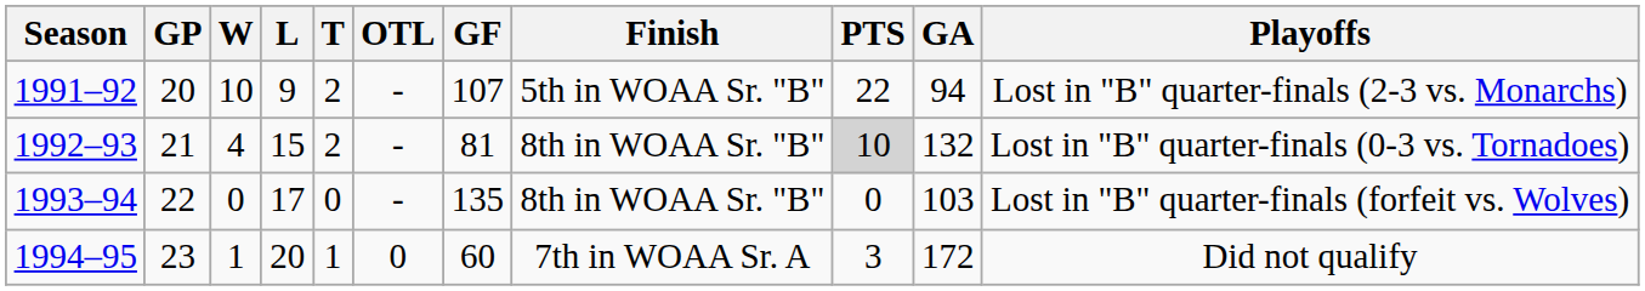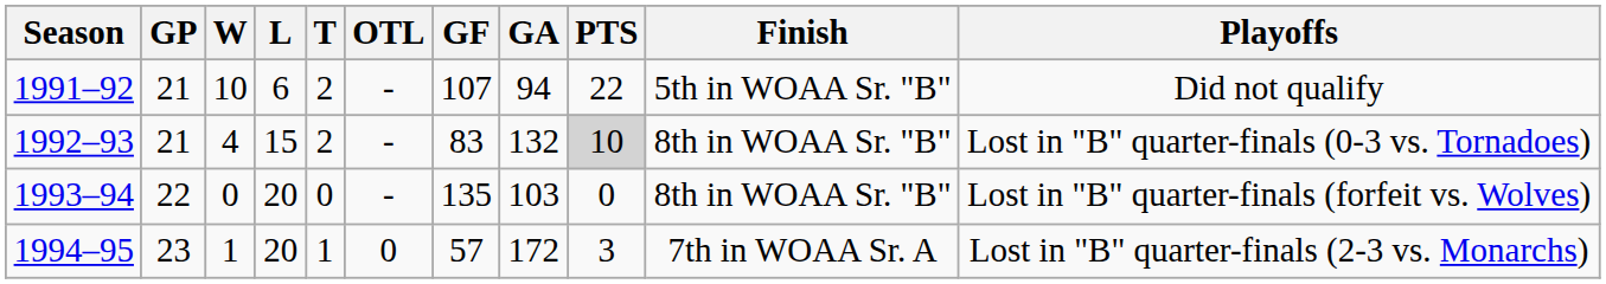 <table class="wikitable">
 <tr>
 <th>Season</th>
 <th>GP</th>
 <th>W</th>
 <th>L</th>
 <th>T</th>
 <th>OTL</th>
 <th>GF</th>
+<th>GA</th>
+<th>PTS</th>
 <th>Finish</th>
-<th>PTS</th>
-<th>GA</th>
 <th>Playoffs</th>
 </tr>
 <tr align="center">
 <td><a href='#'>1991–92</a></td>
-<td>20</td>
+<td>21</td>
 <td>10</td>
-<td>9</td>
+<td>6</td>
 <td>2</td>
 <td>-</td>
 <td>107</td>
+<td>94</td>
+<td>22</td>
 <td>5th in WOAA Sr. "B"</td>
-<td>22</td>
-<td>94</td>
-<td>Lost in "B" quarter-finals (2-3 vs. <a href='#'>Monarchs</a>)</td>
+<td>Did not qualify</td>
 </tr>
 <tr align="center">
 <td><a href='#'>1992–93</a></td>
 <td>21</td>
 <td>4</td>
 <td>15</td>
 <td>2</td>
 <td>-</td>
-<td>81</td>
+<td>83</td>
+<td>132</td>
+<td style="background: lightgrey;">10</td>
 <td>8th in WOAA Sr. "B"</td>
-<td style="background: lightgrey;">10</td>
-<td>132</td>
 <td>Lost in "B" quarter-finals (0-3 vs. <a href='#'>Tornadoes</a>)</td>
 </tr>
 <tr align="center">
 <td><a href='#'>1993–94</a></td>
 <td>22</td>
 <td>0</td>
-<td>17</td>
+<td>20</td>
 <td>0</td>
 <td>-</td>
 <td>135</td>
+<td>103</td>
+<td>0</td>
 <td>8th in WOAA Sr. "B"</td>
-<td>0</td>
-<td>103</td>
 <td>Lost in "B" quarter-finals (forfeit vs. <a href='#'>Wolves</a>)</td>
 </tr>
 <tr align="center">
 <td><a href='#'>1994–95</a></td>
 <td>23</td>
 <td>1</td>
 <td>20</td>
 <td>1</td>
 <td>0</td>
-<td>60</td>
+<td>57</td>
+<td>172</td>
+<td>3</td>
 <td>7th in WOAA Sr. A</td>
-<td>3</td>
-<td>172</td>
-<td>Did not qualify</td>
+<td>Lost in "B" quarter-finals (2-3 vs. <a href='#'>Monarchs</a>)</td>
 </tr>
 </table>
